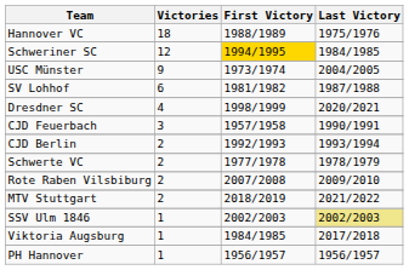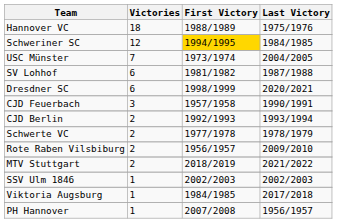 <table class="wikitable">
 <tr>
 <th>Team</th>
 <th>Victories</th>
 <th>First Victory</th>
 <th>Last Victory</th>
 </tr>
 <tr>
 <td>Hannover VC</td>
 <td>18</td>
 <td>1988/1989</td>
 <td>1975/1976</td>
 </tr>
 <tr>
 </tr>
 <tr>
 <td>Schweriner SC</td>
 <td>12</td>
 <td style="background: gold;">1994/1995</td>
 <td>1984/1985</td>
 </tr>
 <tr>
 </tr>
 <tr>
 <td>USC Münster</td>
-<td>9</td>
+<td>7</td>
 <td>1973/1974</td>
 <td>2004/2005</td>
 </tr>
 <tr>
 </tr>
 <tr>
 <td>SV Lohhof</td>
 <td>6</td>
 <td>1981/1982</td>
 <td>1987/1988</td>
 </tr>
 <tr>
 </tr>
 <tr>
 <td>Dresdner SC</td>
-<td>4</td>
+<td>6</td>
 <td>1998/1999</td>
 <td>2020/2021</td>
 </tr>
 <tr>
 </tr>
 <tr>
 <td>CJD Feuerbach</td>
 <td>3</td>
 <td>1957/1958</td>
 <td>1990/1991</td>
 </tr>
 <tr>
 </tr>
 <tr>
 <td>CJD Berlin</td>
 <td>2</td>
 <td>1992/1993</td>
 <td>1993/1994</td>
 </tr>
 <tr>
 </tr>
 <tr>
 <td>Schwerte VC</td>
 <td>2</td>
 <td>1977/1978</td>
 <td>1978/1979</td>
 </tr>
 <tr>
 </tr>
 <tr>
 <td>Rote Raben Vilsbiburg</td>
 <td>2</td>
-<td>2007/2008</td>
+<td>1956/1957</td>
 <td>2009/2010</td>
 </tr>
 <tr>
 </tr>
 <tr>
 <td>MTV Stuttgart</td>
 <td>2</td>
 <td>2018/2019</td>
 <td>2021/2022</td>
 </tr>
 <tr>
 </tr>
 <tr>
 <td>SSV Ulm 1846</td>
 <td>1</td>
 <td>2002/2003</td>
-<td style="background: khaki;">2002/2003</td>
+<td>2002/2003</td>
 </tr>
 <tr>
 </tr>
 <tr>
 <td>Viktoria Augsburg</td>
 <td>1</td>
 <td>1984/1985</td>
 <td>2017/2018</td>
 </tr>
 <tr>
 </tr>
 <tr>
 <td>PH Hannover</td>
 <td>1</td>
-<td>1956/1957</td>
+<td>2007/2008</td>
 <td>1956/1957</td>
 </tr>
 </table>
